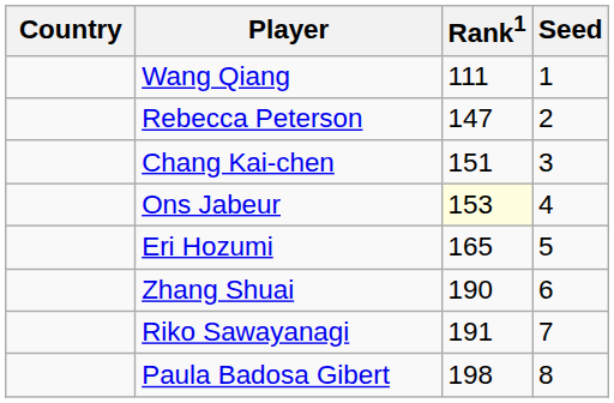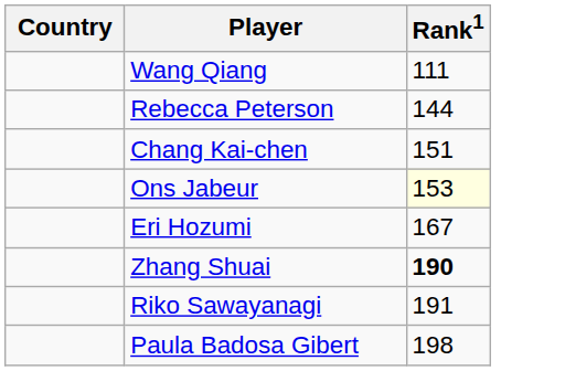 <table class="sortable wikitable">
 <tr>
 <th width="70">Country</th>
 <th width="175">Player</th>
 <th>Rank<sup>1</sup></th>
-<th>Seed</th>
 </tr>
 <tr>
 <td></td>
 <td><a href='#'>Wang Qiang</a></td>
 <td>111</td>
-<td>1</td>
 </tr>
 <tr>
 <td></td>
 <td><a href='#'>Rebecca Peterson</a></td>
-<td>147</td>
-<td>2</td>
+<td>144</td>
 </tr>
 <tr>
 <td></td>
 <td><a href='#'>Chang Kai-chen</a></td>
 <td>151</td>
-<td>3</td>
 </tr>
 <tr>
 <td></td>
 <td><a href='#'>Ons Jabeur</a></td>
 <td style="background: lightyellow;">153</td>
-<td>4</td>
 </tr>
 <tr>
 <td></td>
 <td><a href='#'>Eri Hozumi</a></td>
-<td>165</td>
-<td>5</td>
+<td>167</td>
 </tr>
 <tr>
 <td></td>
 <td><a href='#'>Zhang Shuai</a></td>
-<td>190</td>
-<td>6</td>
+<td><strong>190</strong></td>
 </tr>
 <tr>
 <td></td>
 <td><a href='#'>Riko Sawayanagi</a></td>
 <td>191</td>
-<td>7</td>
 </tr>
 <tr>
 <td></td>
 <td><a href='#'>Paula Badosa Gibert</a></td>
 <td>198</td>
-<td>8</td>
 </tr>
 </table>
